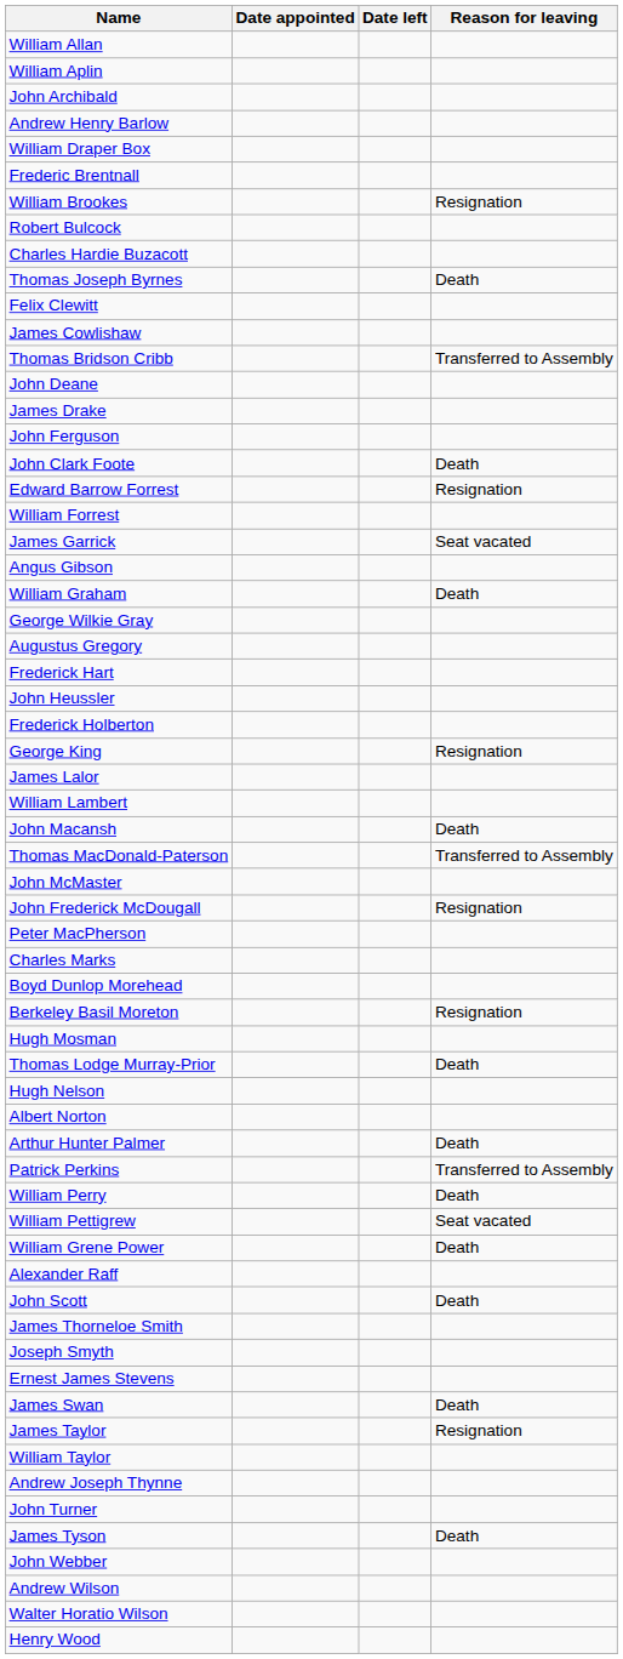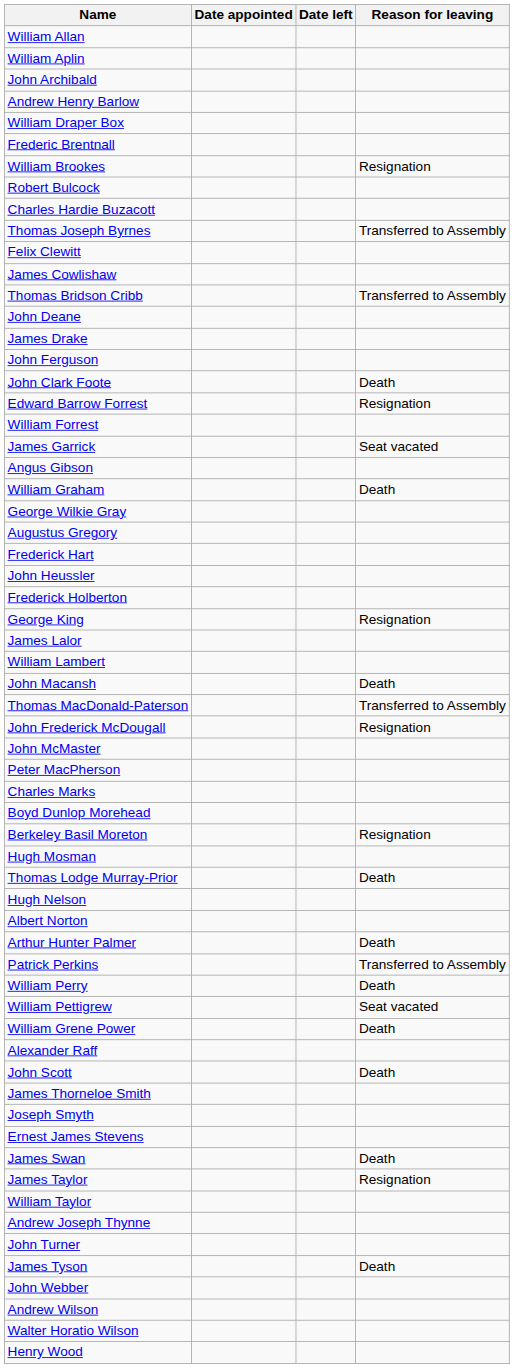 <table class="wikitable sortable">
 <tr>
 <th>Name</th>
 <th>Date appointed</th>
 <th>Date left</th>
 <th>Reason for leaving</th>
 </tr>
 <tr>
 <td><a href='#'>William Allan</a></td>
 <td></td>
 <td><em></em></td>
 <td></td>
 </tr>
 <tr>
 <td><a href='#'>William Aplin</a></td>
 <td></td>
 <td><em></em></td>
 <td></td>
 </tr>
 <tr>
 <td><a href='#'>John Archibald</a></td>
 <td></td>
 <td><em></em></td>
 <td></td>
 </tr>
 <tr>
 <td><a href='#'>Andrew Henry Barlow</a></td>
 <td></td>
 <td><em></em></td>
 <td></td>
 </tr>
 <tr>
 <td><a href='#'>William Draper Box</a></td>
 <td></td>
 <td><em></em></td>
 <td></td>
 </tr>
 <tr>
 <td><a href='#'>Frederic Brentnall</a></td>
 <td></td>
 <td><em></em></td>
 <td></td>
 </tr>
 <tr>
 <td><a href='#'>William Brookes</a></td>
 <td></td>
 <td></td>
 <td>Resignation</td>
 </tr>
 <tr>
 <td><a href='#'>Robert Bulcock</a></td>
 <td></td>
 <td><em></em></td>
 <td></td>
 </tr>
 <tr>
 <td><a href='#'>Charles Hardie Buzacott</a></td>
 <td></td>
 <td><em></em></td>
 <td></td>
 </tr>
 <tr>
 <td><a href='#'>Thomas Joseph Byrnes</a></td>
 <td></td>
 <td></td>
-<td>Death</td>
+<td>Transferred to Assembly</td>
 </tr>
 <tr>
 <td><a href='#'>Felix Clewitt</a></td>
 <td></td>
 <td><em></em></td>
 <td></td>
 </tr>
 <tr>
 <td><a href='#'>James Cowlishaw</a></td>
 <td></td>
 <td><em></em></td>
 <td></td>
 </tr>
 <tr>
 <td><a href='#'>Thomas Bridson Cribb</a></td>
 <td></td>
 <td></td>
 <td>Transferred to Assembly</td>
 </tr>
 <tr>
 <td><a href='#'>John Deane</a></td>
 <td></td>
 <td><em></em></td>
 <td></td>
 </tr>
 <tr>
 <td><a href='#'>James Drake</a></td>
 <td></td>
 <td><em></em></td>
 <td></td>
 </tr>
 <tr>
 <td><a href='#'>John Ferguson</a></td>
 <td></td>
 <td><em></em></td>
 <td></td>
 </tr>
 <tr>
 <td><a href='#'>John Clark Foote</a></td>
 <td></td>
 <td></td>
 <td>Death</td>
 </tr>
 <tr>
 <td><a href='#'>Edward Barrow Forrest</a></td>
 <td></td>
 <td></td>
 <td>Resignation</td>
 </tr>
 <tr>
 <td><a href='#'>William Forrest</a></td>
 <td></td>
 <td><em></em></td>
 <td></td>
 </tr>
 <tr>
 <td><a href='#'>James Garrick</a></td>
 <td></td>
 <td></td>
 <td>Seat vacated</td>
 </tr>
 <tr>
 <td><a href='#'>Angus Gibson</a></td>
 <td></td>
 <td><em></em></td>
 <td></td>
 </tr>
 <tr>
 <td><a href='#'>William Graham</a></td>
 <td></td>
 <td></td>
 <td>Death</td>
 </tr>
 <tr>
 <td><a href='#'>George Wilkie Gray</a></td>
 <td></td>
 <td><em></em></td>
 <td></td>
 </tr>
 <tr>
 <td><a href='#'>Augustus Gregory</a></td>
 <td></td>
 <td><em></em></td>
 <td></td>
 </tr>
 <tr>
 <td><a href='#'>Frederick Hart</a></td>
 <td></td>
 <td><em></em></td>
 <td></td>
 </tr>
 <tr>
 <td><a href='#'>John Heussler</a></td>
 <td></td>
 <td><em></em></td>
 <td></td>
 </tr>
 <tr>
 <td><a href='#'>Frederick Holberton</a></td>
 <td></td>
 <td><em></em></td>
 <td></td>
 </tr>
 <tr>
 <td><a href='#'>George King</a></td>
 <td></td>
 <td></td>
 <td>Resignation</td>
 </tr>
 <tr>
 <td><a href='#'>James Lalor</a></td>
 <td></td>
 <td><em></em></td>
 <td></td>
 </tr>
 <tr>
 <td><a href='#'>William Lambert</a></td>
 <td></td>
 <td><em></em></td>
 <td></td>
 </tr>
 <tr>
 <td><a href='#'>John Macansh</a></td>
 <td></td>
 <td></td>
 <td>Death</td>
 </tr>
 <tr>
 <td><a href='#'>Thomas MacDonald-Paterson</a></td>
 <td></td>
 <td></td>
 <td>Transferred to Assembly</td>
 </tr>
 <tr>
+<td><a href='#'>John Frederick McDougall</a></td>
+<td></td>
+<td></td>
+<td>Resignation</td>
+</tr>
+<tr>
 <td><a href='#'>John McMaster</a></td>
 <td></td>
 <td><em></em></td>
 <td></td>
-</tr>
-<tr>
-<td><a href='#'>John Frederick McDougall</a></td>
-<td></td>
-<td></td>
-<td>Resignation</td>
 </tr>
 <tr>
 <td><a href='#'>Peter MacPherson</a></td>
 <td></td>
 <td><em></em></td>
 <td></td>
 </tr>
 <tr>
 <td><a href='#'>Charles Marks</a></td>
 <td></td>
 <td><em></em></td>
 <td></td>
 </tr>
 <tr>
 <td><a href='#'>Boyd Dunlop Morehead</a></td>
 <td></td>
 <td><em></em></td>
 <td></td>
 </tr>
 <tr>
 <td><a href='#'>Berkeley Basil Moreton</a></td>
 <td></td>
 <td></td>
 <td>Resignation</td>
 </tr>
 <tr>
 <td><a href='#'>Hugh Mosman</a></td>
 <td></td>
 <td><em></em></td>
 <td></td>
 </tr>
 <tr>
 <td><a href='#'>Thomas Lodge Murray-Prior</a></td>
 <td></td>
 <td></td>
 <td>Death</td>
 </tr>
 <tr>
 <td><a href='#'>Hugh Nelson</a></td>
 <td></td>
 <td><em></em></td>
 <td></td>
 </tr>
 <tr>
 <td><a href='#'>Albert Norton</a></td>
 <td></td>
 <td><em></em></td>
 <td></td>
 </tr>
 <tr>
 <td><a href='#'>Arthur Hunter Palmer</a></td>
 <td></td>
 <td></td>
 <td>Death</td>
 </tr>
 <tr>
 <td><a href='#'>Patrick Perkins</a></td>
 <td></td>
 <td><em></em></td>
 <td>Transferred to Assembly</td>
 </tr>
 <tr>
 <td><a href='#'>William Perry</a></td>
 <td></td>
 <td></td>
 <td>Death</td>
 </tr>
 <tr>
 <td><a href='#'>William Pettigrew</a></td>
 <td></td>
 <td></td>
 <td>Seat vacated</td>
 </tr>
 <tr>
 <td><a href='#'>William Grene Power</a></td>
 <td></td>
 <td><em></em></td>
 <td>Death</td>
 </tr>
 <tr>
 <td><a href='#'>Alexander Raff</a></td>
 <td></td>
 <td><em></em></td>
 <td></td>
 </tr>
 <tr>
 <td><a href='#'>John Scott</a></td>
 <td></td>
 <td></td>
 <td>Death</td>
 </tr>
 <tr>
 <td><a href='#'>James Thorneloe Smith</a></td>
 <td></td>
 <td><em></em></td>
 <td></td>
 </tr>
 <tr>
 <td><a href='#'>Joseph Smyth</a></td>
 <td></td>
 <td><em></em></td>
 <td></td>
 </tr>
 <tr>
 <td><a href='#'>Ernest James Stevens</a></td>
 <td></td>
 <td><em></em></td>
 <td></td>
 </tr>
 <tr>
 <td><a href='#'>James Swan</a></td>
 <td></td>
 <td></td>
 <td>Death</td>
 </tr>
 <tr>
 <td><a href='#'>James Taylor</a></td>
 <td></td>
 <td></td>
 <td>Resignation</td>
 </tr>
 <tr>
 <td><a href='#'>William Taylor</a></td>
 <td></td>
 <td><em></em></td>
 <td></td>
 </tr>
 <tr>
 <td><a href='#'>Andrew Joseph Thynne</a></td>
 <td></td>
 <td><em></em></td>
 <td></td>
 </tr>
 <tr>
 <td><a href='#'>John Turner</a></td>
 <td></td>
 <td><em></em></td>
 <td></td>
 </tr>
 <tr>
 <td><a href='#'>James Tyson</a></td>
 <td></td>
 <td></td>
 <td>Death</td>
 </tr>
 <tr>
 <td><a href='#'>John Webber</a></td>
 <td></td>
 <td><em></em></td>
 <td></td>
 </tr>
 <tr>
 <td><a href='#'>Andrew Wilson</a></td>
 <td></td>
 <td><em></em></td>
 <td></td>
 </tr>
 <tr>
 <td><a href='#'>Walter Horatio Wilson</a></td>
 <td></td>
 <td><em></em></td>
 <td></td>
 </tr>
 <tr>
 <td><a href='#'>Henry Wood</a></td>
 <td></td>
 <td><em></em></td>
 <td></td>
 </tr>
 </table>
